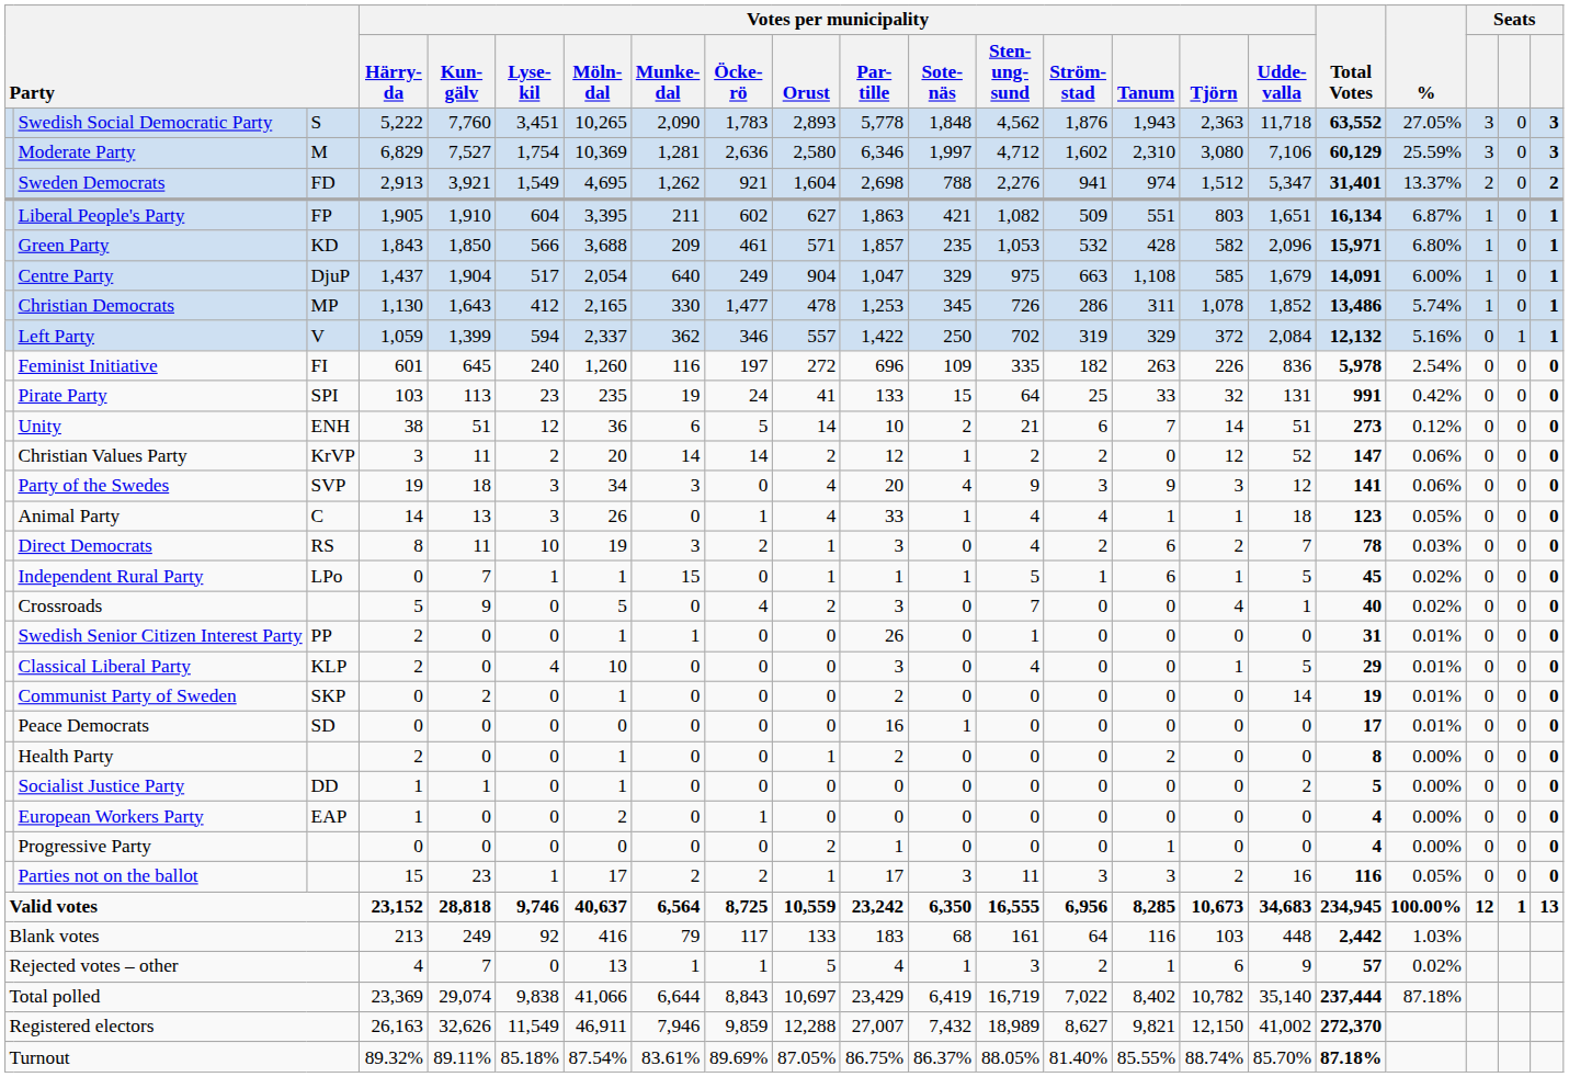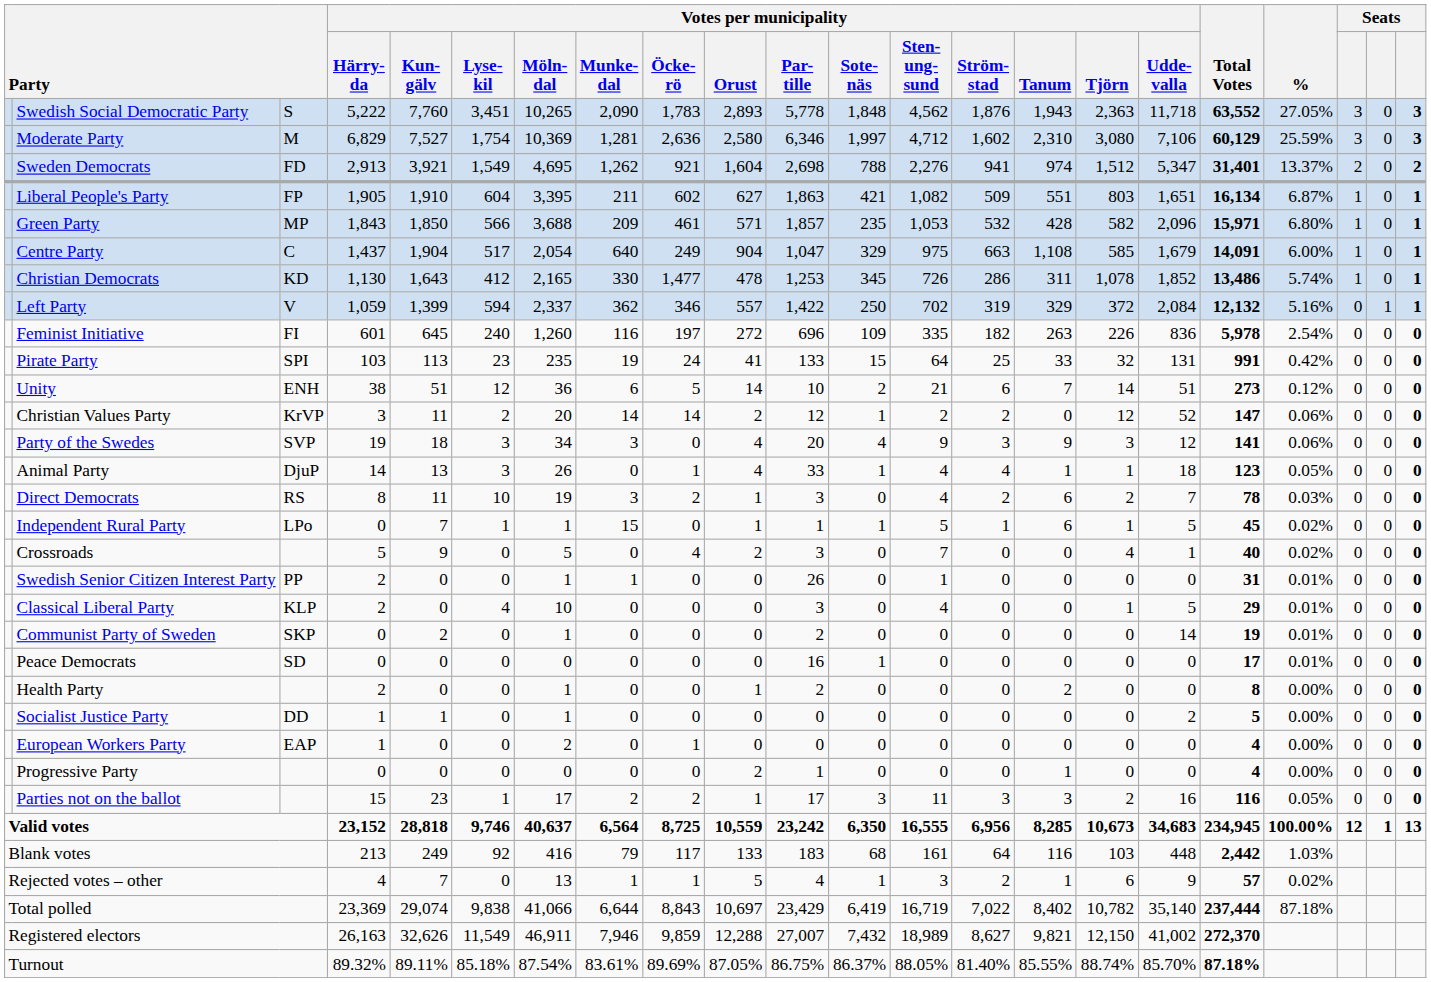 <table class="wikitable" border="1" style="text-align:right;">
 <tr>
 <th style="text-align:left;" valign=bottom rowspan=2 colspan=3>Party</th>
 <th colspan=14>Votes per municipality</th>
 <th align=center valign=bottom rowspan=2 width="50">Total Votes</th>
 <th align=center valign=bottom rowspan=2 width="50">%</th>
 <th colspan=3>Seats</th>
 </tr>
 <tr>
 <th align=center valign=bottom width="50"><a href='#'>Härry- da</a></th>
 <th align=center valign=bottom width="50"><a href='#'>Kun- gälv</a></th>
 <th align=center valign=bottom width="50"><a href='#'>Lyse- kil</a></th>
 <th align=center valign=bottom width="50"><a href='#'>Möln- dal</a></th>
 <th align=center valign=bottom width="50"><a href='#'>Munke- dal</a></th>
 <th align=center valign=bottom width="50"><a href='#'>Öcke- rö</a></th>
 <th align=center valign=bottom width="50"><a href='#'>Orust</a></th>
 <th align=center valign=bottom width="50"><a href='#'>Par- tille</a></th>
 <th align=center valign=bottom width="50"><a href='#'>Sote- näs</a></th>
 <th align=center valign=bottom width="50"><a href='#'>Sten- ung- sund</a></th>
 <th align=center valign=bottom width="50"><a href='#'>Ström- stad</a></th>
 <th align=center valign=bottom width="50"><a href='#'>Tanum</a></th>
 <th align=center valign=bottom width="50"><a href='#'>Tjörn</a></th>
 <th align=center valign=bottom width="50"><a href='#'>Udde- valla</a></th>
 <th align=center valign=bottom width="20"><small></small></th>
 <th align=center valign=bottom width="20"><small><a href='#'></a></small></th>
 <th align=center valign=bottom width="20"><small></small></th>
 </tr>
 <tr style="background:#CEE0F2;">
 <td></td>
 <td align=left style="white-space: nowrap;"><a href='#'>Swedish Social Democratic Party</a></td>
 <td align=left>S</td>
 <td>5,222</td>
 <td>7,760</td>
 <td>3,451</td>
 <td>10,265</td>
 <td>2,090</td>
 <td>1,783</td>
 <td>2,893</td>
 <td>5,778</td>
 <td>1,848</td>
 <td>4,562</td>
 <td>1,876</td>
 <td>1,943</td>
 <td>2,363</td>
 <td>11,718</td>
 <td><strong>63,552</strong></td>
 <td>27.05%</td>
 <td>3</td>
 <td>0</td>
 <td><strong>3</strong></td>
 </tr>
 <tr style="background:#CEE0F2;">
 <td></td>
 <td align=left><a href='#'>Moderate Party</a></td>
 <td align=left>M</td>
 <td>6,829</td>
 <td>7,527</td>
 <td>1,754</td>
 <td>10,369</td>
 <td>1,281</td>
 <td>2,636</td>
 <td>2,580</td>
 <td>6,346</td>
 <td>1,997</td>
 <td>4,712</td>
 <td>1,602</td>
 <td>2,310</td>
 <td>3,080</td>
 <td>7,106</td>
 <td><strong>60,129</strong></td>
 <td>25.59%</td>
 <td>3</td>
 <td>0</td>
 <td><strong>3</strong></td>
 </tr>
 <tr style="background:#CEE0F2;">
 <td></td>
 <td align=left><a href='#'>Sweden Democrats</a></td>
 <td align=left>FD</td>
 <td>2,913</td>
 <td>3,921</td>
 <td>1,549</td>
 <td>4,695</td>
 <td>1,262</td>
 <td>921</td>
 <td>1,604</td>
 <td>2,698</td>
 <td>788</td>
 <td>2,276</td>
 <td>941</td>
 <td>974</td>
 <td>1,512</td>
 <td>5,347</td>
 <td><strong>31,401</strong></td>
 <td>13.37%</td>
 <td>2</td>
 <td>0</td>
 <td><strong>2</strong></td>
 </tr>
 <tr style="background:#CEE0F2; border-top:3px solid darkgray;">
 <td></td>
 <td align=left><a href='#'>Liberal People's Party</a></td>
 <td align=left>FP</td>
 <td>1,905</td>
 <td>1,910</td>
 <td>604</td>
 <td>3,395</td>
 <td>211</td>
 <td>602</td>
 <td>627</td>
 <td>1,863</td>
 <td>421</td>
 <td>1,082</td>
 <td>509</td>
 <td>551</td>
 <td>803</td>
 <td>1,651</td>
 <td><strong>16,134</strong></td>
 <td>6.87%</td>
 <td>1</td>
 <td>0</td>
 <td><strong>1</strong></td>
 </tr>
 <tr style="background:#CEE0F2;">
 <td></td>
 <td align=left><a href='#'>Green Party</a></td>
-<td align=left>KD</td>
+<td align=left>MP</td>
 <td>1,843</td>
 <td>1,850</td>
 <td>566</td>
 <td>3,688</td>
 <td>209</td>
 <td>461</td>
 <td>571</td>
 <td>1,857</td>
 <td>235</td>
 <td>1,053</td>
 <td>532</td>
 <td>428</td>
 <td>582</td>
 <td>2,096</td>
 <td><strong>15,971</strong></td>
 <td>6.80%</td>
 <td>1</td>
 <td>0</td>
 <td><strong>1</strong></td>
 </tr>
 <tr style="background:#CEE0F2;">
 <td></td>
 <td align=left><a href='#'>Centre Party</a></td>
-<td align=left>DjuP</td>
+<td align=left>C</td>
 <td>1,437</td>
 <td>1,904</td>
 <td>517</td>
 <td>2,054</td>
 <td>640</td>
 <td>249</td>
 <td>904</td>
 <td>1,047</td>
 <td>329</td>
 <td>975</td>
 <td>663</td>
 <td>1,108</td>
 <td>585</td>
 <td>1,679</td>
 <td><strong>14,091</strong></td>
 <td>6.00%</td>
 <td>1</td>
 <td>0</td>
 <td><strong>1</strong></td>
 </tr>
 <tr style="background:#CEE0F2;">
 <td></td>
 <td align=left><a href='#'>Christian Democrats</a></td>
-<td align=left>MP</td>
+<td align=left>KD</td>
 <td>1,130</td>
 <td>1,643</td>
 <td>412</td>
 <td>2,165</td>
 <td>330</td>
 <td>1,477</td>
 <td>478</td>
 <td>1,253</td>
 <td>345</td>
 <td>726</td>
 <td>286</td>
 <td>311</td>
 <td>1,078</td>
 <td>1,852</td>
 <td><strong>13,486</strong></td>
 <td>5.74%</td>
 <td>1</td>
 <td>0</td>
 <td><strong>1</strong></td>
 </tr>
 <tr style="background:#CEE0F2;">
 <td></td>
 <td align=left><a href='#'>Left Party</a></td>
 <td align=left>V</td>
 <td>1,059</td>
 <td>1,399</td>
 <td>594</td>
 <td>2,337</td>
 <td>362</td>
 <td>346</td>
 <td>557</td>
 <td>1,422</td>
 <td>250</td>
 <td>702</td>
 <td>319</td>
 <td>329</td>
 <td>372</td>
 <td>2,084</td>
 <td><strong>12,132</strong></td>
 <td>5.16%</td>
 <td>0</td>
 <td>1</td>
 <td><strong>1</strong></td>
 </tr>
 <tr>
 <td></td>
 <td align=left><a href='#'>Feminist Initiative</a></td>
 <td align=left>FI</td>
 <td>601</td>
 <td>645</td>
 <td>240</td>
 <td>1,260</td>
 <td>116</td>
 <td>197</td>
 <td>272</td>
 <td>696</td>
 <td>109</td>
 <td>335</td>
 <td>182</td>
 <td>263</td>
 <td>226</td>
 <td>836</td>
 <td><strong>5,978</strong></td>
 <td>2.54%</td>
 <td>0</td>
 <td>0</td>
 <td><strong>0</strong></td>
 </tr>
 <tr>
 <td></td>
 <td align=left><a href='#'>Pirate Party</a></td>
 <td align=left>SPI</td>
 <td>103</td>
 <td>113</td>
 <td>23</td>
 <td>235</td>
 <td>19</td>
 <td>24</td>
 <td>41</td>
 <td>133</td>
 <td>15</td>
 <td>64</td>
 <td>25</td>
 <td>33</td>
 <td>32</td>
 <td>131</td>
 <td><strong>991</strong></td>
 <td>0.42%</td>
 <td>0</td>
 <td>0</td>
 <td><strong>0</strong></td>
 </tr>
 <tr>
 <td></td>
 <td align=left><a href='#'>Unity</a></td>
 <td align=left>ENH</td>
 <td>38</td>
 <td>51</td>
 <td>12</td>
 <td>36</td>
 <td>6</td>
 <td>5</td>
 <td>14</td>
 <td>10</td>
 <td>2</td>
 <td>21</td>
 <td>6</td>
 <td>7</td>
 <td>14</td>
 <td>51</td>
 <td><strong>273</strong></td>
 <td>0.12%</td>
 <td>0</td>
 <td>0</td>
 <td><strong>0</strong></td>
 </tr>
 <tr>
 <td></td>
 <td align=left>Christian Values Party</td>
 <td align=left>KrVP</td>
 <td>3</td>
 <td>11</td>
 <td>2</td>
 <td>20</td>
 <td>14</td>
 <td>14</td>
 <td>2</td>
 <td>12</td>
 <td>1</td>
 <td>2</td>
 <td>2</td>
 <td>0</td>
 <td>12</td>
 <td>52</td>
 <td><strong>147</strong></td>
 <td>0.06%</td>
 <td>0</td>
 <td>0</td>
 <td><strong>0</strong></td>
 </tr>
 <tr>
 <td></td>
 <td align=left><a href='#'>Party of the Swedes</a></td>
 <td align=left>SVP</td>
 <td>19</td>
 <td>18</td>
 <td>3</td>
 <td>34</td>
 <td>3</td>
 <td>0</td>
 <td>4</td>
 <td>20</td>
 <td>4</td>
 <td>9</td>
 <td>3</td>
 <td>9</td>
 <td>3</td>
 <td>12</td>
 <td><strong>141</strong></td>
 <td>0.06%</td>
 <td>0</td>
 <td>0</td>
 <td><strong>0</strong></td>
 </tr>
 <tr>
 <td></td>
 <td align=left>Animal Party</td>
-<td align=left>C</td>
+<td align=left>DjuP</td>
 <td>14</td>
 <td>13</td>
 <td>3</td>
 <td>26</td>
 <td>0</td>
 <td>1</td>
 <td>4</td>
 <td>33</td>
 <td>1</td>
 <td>4</td>
 <td>4</td>
 <td>1</td>
 <td>1</td>
 <td>18</td>
 <td><strong>123</strong></td>
 <td>0.05%</td>
 <td>0</td>
 <td>0</td>
 <td><strong>0</strong></td>
 </tr>
 <tr>
 <td></td>
 <td align=left><a href='#'>Direct Democrats</a></td>
 <td align=left>RS</td>
 <td>8</td>
 <td>11</td>
 <td>10</td>
 <td>19</td>
 <td>3</td>
 <td>2</td>
 <td>1</td>
 <td>3</td>
 <td>0</td>
 <td>4</td>
 <td>2</td>
 <td>6</td>
 <td>2</td>
 <td>7</td>
 <td><strong>78</strong></td>
 <td>0.03%</td>
 <td>0</td>
 <td>0</td>
 <td><strong>0</strong></td>
 </tr>
 <tr>
 <td></td>
 <td align=left><a href='#'>Independent Rural Party</a></td>
 <td align=left>LPo</td>
 <td>0</td>
 <td>7</td>
 <td>1</td>
 <td>1</td>
 <td>15</td>
 <td>0</td>
 <td>1</td>
 <td>1</td>
 <td>1</td>
 <td>5</td>
 <td>1</td>
 <td>6</td>
 <td>1</td>
 <td>5</td>
 <td><strong>45</strong></td>
 <td>0.02%</td>
 <td>0</td>
 <td>0</td>
 <td><strong>0</strong></td>
 </tr>
 <tr>
 <td></td>
 <td align=left>Crossroads</td>
 <td></td>
 <td>5</td>
 <td>9</td>
 <td>0</td>
 <td>5</td>
 <td>0</td>
 <td>4</td>
 <td>2</td>
 <td>3</td>
 <td>0</td>
 <td>7</td>
 <td>0</td>
 <td>0</td>
 <td>4</td>
 <td>1</td>
 <td><strong>40</strong></td>
 <td>0.02%</td>
 <td>0</td>
 <td>0</td>
 <td><strong>0</strong></td>
 </tr>
 <tr>
 <td></td>
 <td align=left><a href='#'>Swedish Senior Citizen Interest Party</a></td>
 <td align=left>PP</td>
 <td>2</td>
 <td>0</td>
 <td>0</td>
 <td>1</td>
 <td>1</td>
 <td>0</td>
 <td>0</td>
 <td>26</td>
 <td>0</td>
 <td>1</td>
 <td>0</td>
 <td>0</td>
 <td>0</td>
 <td>0</td>
 <td><strong>31</strong></td>
 <td>0.01%</td>
 <td>0</td>
 <td>0</td>
 <td><strong>0</strong></td>
 </tr>
 <tr>
 <td></td>
 <td align=left><a href='#'>Classical Liberal Party</a></td>
 <td align=left>KLP</td>
 <td>2</td>
 <td>0</td>
 <td>4</td>
 <td>10</td>
 <td>0</td>
 <td>0</td>
 <td>0</td>
 <td>3</td>
 <td>0</td>
 <td>4</td>
 <td>0</td>
 <td>0</td>
 <td>1</td>
 <td>5</td>
 <td><strong>29</strong></td>
 <td>0.01%</td>
 <td>0</td>
 <td>0</td>
 <td><strong>0</strong></td>
 </tr>
 <tr>
 <td></td>
 <td align=left><a href='#'>Communist Party of Sweden</a></td>
 <td align=left>SKP</td>
 <td>0</td>
 <td>2</td>
 <td>0</td>
 <td>1</td>
 <td>0</td>
 <td>0</td>
 <td>0</td>
 <td>2</td>
 <td>0</td>
 <td>0</td>
 <td>0</td>
 <td>0</td>
 <td>0</td>
 <td>14</td>
 <td><strong>19</strong></td>
 <td>0.01%</td>
 <td>0</td>
 <td>0</td>
 <td><strong>0</strong></td>
 </tr>
 <tr>
 <td></td>
 <td align=left>Peace Democrats</td>
 <td align=left>SD</td>
 <td>0</td>
 <td>0</td>
 <td>0</td>
 <td>0</td>
 <td>0</td>
 <td>0</td>
 <td>0</td>
 <td>16</td>
 <td>1</td>
 <td>0</td>
 <td>0</td>
 <td>0</td>
 <td>0</td>
 <td>0</td>
 <td><strong>17</strong></td>
 <td>0.01%</td>
 <td>0</td>
 <td>0</td>
 <td><strong>0</strong></td>
 </tr>
 <tr>
 <td></td>
 <td align=left>Health Party</td>
 <td></td>
 <td>2</td>
 <td>0</td>
 <td>0</td>
 <td>1</td>
 <td>0</td>
 <td>0</td>
 <td>1</td>
 <td>2</td>
 <td>0</td>
 <td>0</td>
 <td>0</td>
 <td>2</td>
 <td>0</td>
 <td>0</td>
 <td><strong>8</strong></td>
 <td>0.00%</td>
 <td>0</td>
 <td>0</td>
 <td><strong>0</strong></td>
 </tr>
 <tr>
 <td></td>
 <td align=left><a href='#'>Socialist Justice Party</a></td>
 <td align=left>DD</td>
 <td>1</td>
 <td>1</td>
 <td>0</td>
 <td>1</td>
 <td>0</td>
 <td>0</td>
 <td>0</td>
 <td>0</td>
 <td>0</td>
 <td>0</td>
 <td>0</td>
 <td>0</td>
 <td>0</td>
 <td>2</td>
 <td><strong>5</strong></td>
 <td>0.00%</td>
 <td>0</td>
 <td>0</td>
 <td><strong>0</strong></td>
 </tr>
 <tr>
 <td></td>
 <td align=left><a href='#'>European Workers Party</a></td>
 <td align=left>EAP</td>
 <td>1</td>
 <td>0</td>
 <td>0</td>
 <td>2</td>
 <td>0</td>
 <td>1</td>
 <td>0</td>
 <td>0</td>
 <td>0</td>
 <td>0</td>
 <td>0</td>
 <td>0</td>
 <td>0</td>
 <td>0</td>
 <td><strong>4</strong></td>
 <td>0.00%</td>
 <td>0</td>
 <td>0</td>
 <td><strong>0</strong></td>
 </tr>
 <tr>
 <td></td>
 <td align=left>Progressive Party</td>
 <td></td>
 <td>0</td>
 <td>0</td>
 <td>0</td>
 <td>0</td>
 <td>0</td>
 <td>0</td>
 <td>2</td>
 <td>1</td>
 <td>0</td>
 <td>0</td>
 <td>0</td>
 <td>1</td>
 <td>0</td>
 <td>0</td>
 <td><strong>4</strong></td>
 <td>0.00%</td>
 <td>0</td>
 <td>0</td>
 <td><strong>0</strong></td>
 </tr>
 <tr>
 <td></td>
 <td align=left><a href='#'>Parties not on the ballot</a></td>
 <td></td>
 <td>15</td>
 <td>23</td>
 <td>1</td>
 <td>17</td>
 <td>2</td>
 <td>2</td>
 <td>1</td>
 <td>17</td>
 <td>3</td>
 <td>11</td>
 <td>3</td>
 <td>3</td>
 <td>2</td>
 <td>16</td>
 <td><strong>116</strong></td>
 <td>0.05%</td>
 <td>0</td>
 <td>0</td>
 <td><strong>0</strong></td>
 </tr>
 <tr style="font-weight:bold">
 <td align=left colspan=3>Valid votes</td>
 <td>23,152</td>
 <td>28,818</td>
 <td>9,746</td>
 <td>40,637</td>
 <td>6,564</td>
 <td>8,725</td>
 <td>10,559</td>
 <td>23,242</td>
 <td>6,350</td>
 <td>16,555</td>
 <td>6,956</td>
 <td>8,285</td>
 <td>10,673</td>
 <td>34,683</td>
 <td>234,945</td>
 <td>100.00%</td>
 <td>12</td>
 <td>1</td>
 <td>13</td>
 </tr>
 <tr>
 <td align=left colspan=3>Blank votes</td>
 <td>213</td>
 <td>249</td>
 <td>92</td>
 <td>416</td>
 <td>79</td>
 <td>117</td>
 <td>133</td>
 <td>183</td>
 <td>68</td>
 <td>161</td>
 <td>64</td>
 <td>116</td>
 <td>103</td>
 <td>448</td>
 <td><strong>2,442</strong></td>
 <td>1.03%</td>
 <td></td>
 <td></td>
 <td></td>
 </tr>
 <tr>
 <td align=left colspan=3>Rejected votes – other</td>
 <td>4</td>
 <td>7</td>
 <td>0</td>
 <td>13</td>
 <td>1</td>
 <td>1</td>
 <td>5</td>
 <td>4</td>
 <td>1</td>
 <td>3</td>
 <td>2</td>
 <td>1</td>
 <td>6</td>
 <td>9</td>
 <td><strong>57</strong></td>
 <td>0.02%</td>
 <td></td>
 <td></td>
 <td></td>
 </tr>
 <tr>
 <td align=left colspan=3>Total polled</td>
 <td>23,369</td>
 <td>29,074</td>
 <td>9,838</td>
 <td>41,066</td>
 <td>6,644</td>
 <td>8,843</td>
 <td>10,697</td>
 <td>23,429</td>
 <td>6,419</td>
 <td>16,719</td>
 <td>7,022</td>
 <td>8,402</td>
 <td>10,782</td>
 <td>35,140</td>
 <td><strong>237,444</strong></td>
 <td>87.18%</td>
 <td></td>
 <td></td>
 <td></td>
 </tr>
 <tr>
 <td align=left colspan=3>Registered electors</td>
 <td>26,163</td>
 <td>32,626</td>
 <td>11,549</td>
 <td>46,911</td>
 <td>7,946</td>
 <td>9,859</td>
 <td>12,288</td>
 <td>27,007</td>
 <td>7,432</td>
 <td>18,989</td>
 <td>8,627</td>
 <td>9,821</td>
 <td>12,150</td>
 <td>41,002</td>
 <td><strong>272,370</strong></td>
 <td></td>
 <td></td>
 <td></td>
 <td></td>
 </tr>
 <tr>
 <td align=left colspan=3>Turnout</td>
 <td>89.32%</td>
 <td>89.11%</td>
 <td>85.18%</td>
 <td>87.54%</td>
 <td>83.61%</td>
 <td>89.69%</td>
 <td>87.05%</td>
 <td>86.75%</td>
 <td>86.37%</td>
 <td>88.05%</td>
 <td>81.40%</td>
 <td>85.55%</td>
 <td>88.74%</td>
 <td>85.70%</td>
 <td><strong>87.18%</strong></td>
 <td></td>
 <td></td>
 <td></td>
 <td></td>
 </tr>
 </table>
